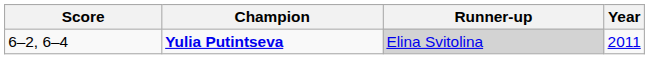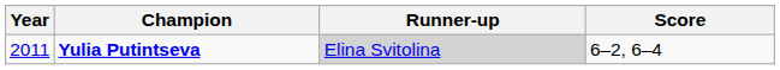 <table class="wikitable" style="font-size:90%">
 <tr>
-<th width="140">Score</th>
+<th>Year</th>
 <th width="200">Champion</th>
 <th width="200">Runner-up</th>
-<th>Year</th>
+<th width="140">Score</th>
 </tr>
 <tr>
-<td>6–2, 6–4</td>
+<td><a href='#'>2011</a></td>
 <td> <strong><a href='#'>Yulia Putintseva</a></strong></td>
 <td style="background: lightgrey;"> <a href='#'>Elina Svitolina</a></td>
-<td><a href='#'>2011</a></td>
+<td>6–2, 6–4</td>
 </tr>
 </table>
